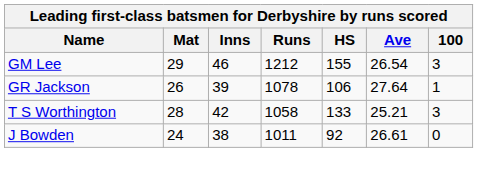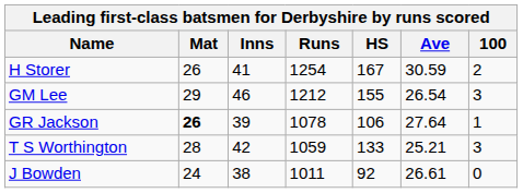 <table class="wikitable" style="width:80%;">
 <tr style="background:#efefef;">
 <th colspan=7>Leading first-class batsmen for Derbyshire by runs scored</th>
 </tr>
 <tr style="background:#efefef;">
 <th>Name</th>
 <th>Mat</th>
 <th>Inns</th>
 <th>Runs</th>
 <th>HS</th>
 <th><a href='#'>Ave</a></th>
 <th>100</th>
 </tr>
 <tr>
+<td><a href='#'>H Storer</a></td>
+<td>26</td>
+<td>41</td>
+<td>1254</td>
+<td>167</td>
+<td>30.59</td>
+<td>2</td>
+</tr>
+<tr>
 <td><a href='#'>GM Lee</a></td>
 <td>29</td>
 <td>46</td>
 <td>1212</td>
 <td>155</td>
 <td>26.54</td>
 <td>3</td>
 </tr>
 <tr>
 <td><a href='#'>GR Jackson</a></td>
-<td>26</td>
+<td><strong>26</strong></td>
 <td>39</td>
 <td>1078</td>
 <td>106</td>
 <td>27.64</td>
 <td>1</td>
 </tr>
 <tr>
 <td><a href='#'>T S Worthington</a></td>
 <td>28</td>
 <td>42</td>
-<td>1058</td>
+<td>1059</td>
 <td>133</td>
 <td>25.21</td>
 <td>3</td>
 </tr>
 <tr>
 <td><a href='#'>J Bowden</a></td>
 <td>24</td>
 <td>38</td>
 <td>1011</td>
 <td>92</td>
 <td>26.61</td>
 <td>0</td>
 </tr>
 </table>
